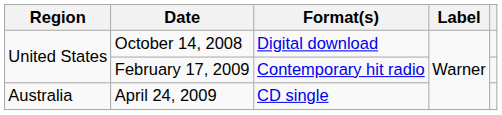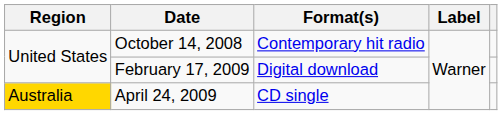 <table class="wikitable plainrowheaders">
 <tr>
 <th scope="col">Region</th>
 <th scope="col">Date</th>
 <th scope="col">Format(s)</th>
 <th scope="col">Label</th>
 <th scope="col"></th>
 </tr>
 <tr>
 <td rowspan="2">United States</td>
 <td>October 14, 2008</td>
-<td><a href='#'>Digital download</a></td>
+<td><a href='#'>Contemporary hit radio</a></td>
 <td rowspan="3">Warner</td>
 <td></td>
 </tr>
 <tr>
 <td>February 17, 2009</td>
-<td><a href='#'>Contemporary hit radio</a></td>
+<td><a href='#'>Digital download</a></td>
 <td></td>
 </tr>
 <tr>
-<td>Australia</td>
+<td style="background: gold;">Australia</td>
 <td>April 24, 2009</td>
 <td><a href='#'>CD single</a></td>
 <td></td>
 </tr>
 </table>
